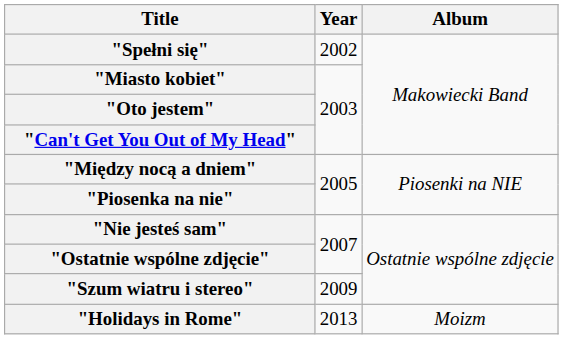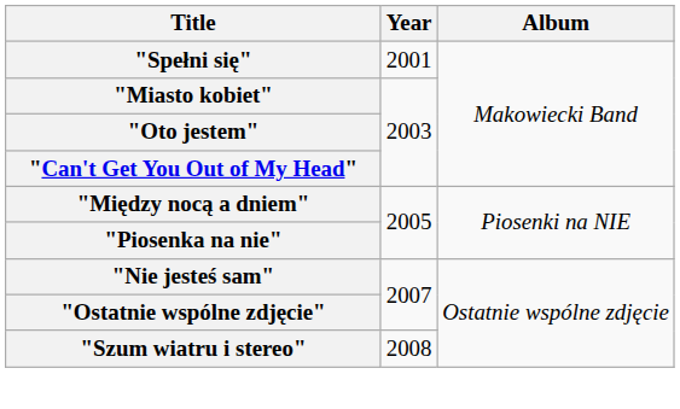 <table class="wikitable plainrowheaders" style="text-align:center;" border="1">
 <tr>
 <th scope="col" style="width:16em;">Title</th>
 <th scope="col">Year</th>
 <th scope="col">Album</th>
 </tr>
 <tr>
 <th scope="row">"Spełni się"</th>
-<td>2002</td>
+<td>2001</td>
 <td rowspan=4><em>Makowiecki Band</em></td>
 </tr>
 <tr>
 <th scope="row">"Miasto kobiet"</th>
 <td rowspan=3>2003</td>
 </tr>
 <tr>
 <th scope="row">"Oto jestem"</th>
 </tr>
 <tr>
 <th scope="row">"<a href='#'>Can't Get You Out of My Head</a>"</th>
 </tr>
 <tr>
 <th scope="row">"Między nocą a dniem"</th>
 <td rowspan=2>2005</td>
 <td rowspan=2><em>Piosenki na NIE</em></td>
 </tr>
 <tr>
 <th scope="row">"Piosenka na nie"</th>
 </tr>
 <tr>
 <th scope="row">"Nie jesteś sam"</th>
 <td rowspan=2>2007</td>
 <td rowspan=3><em>Ostatnie wspólne zdjęcie</em></td>
 </tr>
 <tr>
 <th scope="row">"Ostatnie wspólne zdjęcie"</th>
 </tr>
 <tr>
 <th scope="row">"Szum wiatru i stereo"</th>
-<td>2009</td>
-</tr>
-<tr>
-<th scope="row">"Holidays in Rome"</th>
-<td>2013</td>
-<td><em>Moizm</em></td>
+<td>2008</td>
 </tr>
 </table>
